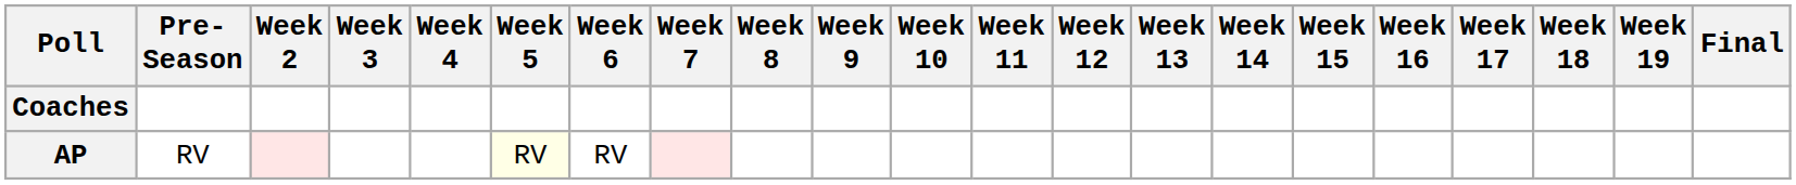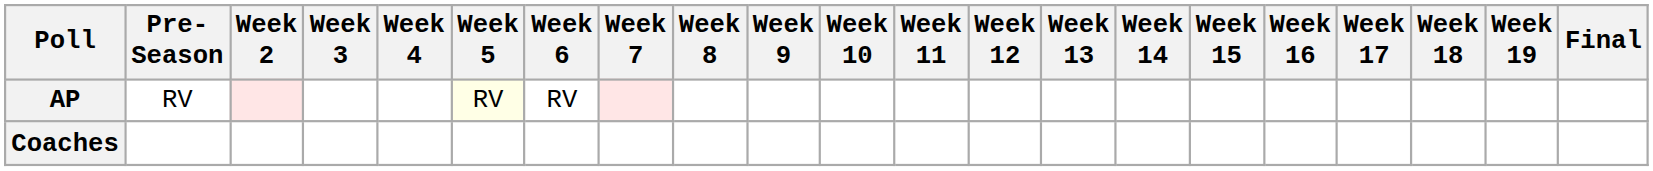 <table class="wikitable" style="white-space:nowrap;font-size:90%">
 <tr>
 <th>Poll</th>
 <th>Pre-<br>Season</th>
 <th>Week<br>2</th>
 <th>Week<br>3</th>
 <th>Week<br>4</th>
 <th>Week<br>5</th>
 <th>Week<br>6</th>
 <th>Week<br>7</th>
 <th>Week<br>8</th>
 <th>Week<br>9</th>
 <th>Week<br>10</th>
 <th>Week<br>11</th>
 <th>Week<br>12</th>
 <th>Week<br>13</th>
 <th>Week<br>14</th>
 <th>Week<br>15</th>
 <th>Week<br>16</th>
 <th>Week<br>17</th>
 <th>Week<br>18</th>
 <th>Week<br>19</th>
 <th>Final</th>
 </tr>
 <tr style="text-align:center;">
+<th>AP</th>
+<td style="background:#FFF;">RV</td>
+<td style="background:#FFE6E6;"></td>
+<td style="background:#FFF;"></td>
+<td style="background:#FFF;"></td>
+<td style="background:#FFFFE6;">RV</td>
+<td style="background:#FFF;">RV</td>
+<td style="background:#FFE6E6;"></td>
+<td style="background:#FFF;"></td>
+<td style="background:#FFF;"></td>
+<td style="background:#FFF;"></td>
+<td style="background:#FFF;"></td>
+<td style="background:#FFF;"></td>
+<td style="background:#FFF;"></td>
+<td style="background:#FFF;"></td>
+<td style="background:#FFF;"></td>
+<td style="background:#FFF;"></td>
+<td style="background:#FFF;"></td>
+<td style="background:#FFF;"></td>
+<td style="background:#FFF;"></td>
+<td style="background:#FFF;"></td>
+</tr>
+<tr style="text-align:center;">
 <th>Coaches</th>
 <td style="background:#FFF;"></td>
 <td style="background:#FFF;"></td>
 <td style="background:#FFF;"></td>
 <td style="background:#FFF;"></td>
 <td style="background:#FFF;"></td>
 <td style="background:#FFF;"></td>
 <td style="background:#FFF;"></td>
 <td style="background:#FFF;"></td>
 <td style="background:#FFF;"></td>
 <td style="background:#FFF;"></td>
 <td style="background:#FFF;"></td>
 <td style="background:#FFF;"></td>
 <td style="background:#FFF;"></td>
 <td style="background:#FFF;"></td>
 <td style="background:#FFF;"></td>
 <td style="background:#FFF;"></td>
 <td style="background:#FFF;"></td>
 <td style="background:#FFF;"></td>
 <td style="background:#FFF;"></td>
 <td style="background:#FFF;"></td>
 </tr>
-<tr style="text-align:center;">
-<th>AP</th>
-<td style="background:#FFF;">RV</td>
-<td style="background:#FFE6E6;"></td>
-<td style="background:#FFF;"></td>
-<td style="background:#FFF;"></td>
-<td style="background:#FFFFE6;">RV</td>
-<td style="background:#FFF;">RV</td>
-<td style="background:#FFE6E6;"></td>
-<td style="background:#FFF;"></td>
-<td style="background:#FFF;"></td>
-<td style="background:#FFF;"></td>
-<td style="background:#FFF;"></td>
-<td style="background:#FFF;"></td>
-<td style="background:#FFF;"></td>
-<td style="background:#FFF;"></td>
-<td style="background:#FFF;"></td>
-<td style="background:#FFF;"></td>
-<td style="background:#FFF;"></td>
-<td style="background:#FFF;"></td>
-<td style="background:#FFF;"></td>
-<td style="background:#FFF;"></td>
-</tr>
 </table>
